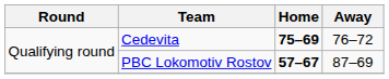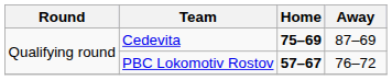 <table class="wikitable" style="text-align: left; font-size:95%">
 <tr bgcolor="#ccccff">
 <th>Round</th>
 <th>Team</th>
 <th>Home</th>
 <th>  Away  </th>
 </tr>
 <tr>
 <td rowspan=2>Qualifying round</td>
 <td> <a href='#'>Cedevita</a></td>
 <td style="text-align:center;"><strong>75–69</strong></td>
-<td style="text-align:center;">76–72</td>
+<td style="text-align:center;">87–69</td>
 </tr>
 <tr>
 <td> <a href='#'>PBC Lokomotiv Rostov</a></td>
 <td style="text-align:center;"><strong>57–67</strong></td>
-<td style="text-align:center;">87–69</td>
+<td style="text-align:center;">76–72</td>
 </tr>
 <tr>
 </tr>
 </table>
